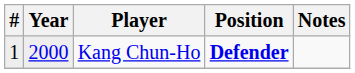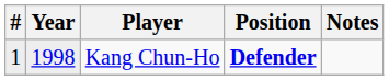 <table class="wikitable">
 <tr>
 <th>#</th>
 <th>Year</th>
 <th>Player</th>
 <th>Position</th>
 <th>Notes</th>
 </tr>
 <tr>
 <td style="background:#eeeeee">1</td>
-<td style="background:#eeeeee"><a href='#'>2000</a></td>
+<td style="background:#eeeeee"><a href='#'>1998</a></td>
 <td> <a href='#'>Kang Chun-Ho</a></td>
 <td><strong><a href='#'>Defender</a></strong></td>
 <td></td>
 </tr>
 <tr>
 </tr>
 </table>
